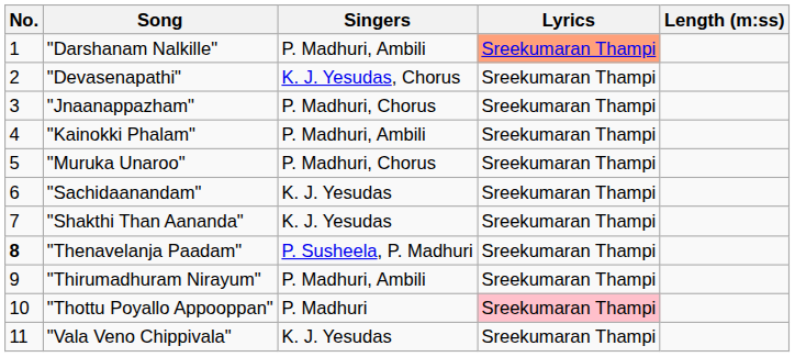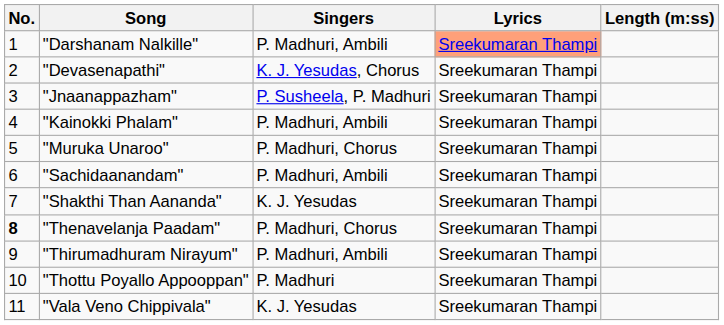 <table class="wikitable" style="font-size:95%;">
 <tr>
 <th>No.</th>
 <th>Song</th>
 <th>Singers</th>
 <th>Lyrics</th>
 <th>Length (m:ss)</th>
 </tr>
 <tr>
 <td>1</td>
 <td>"Darshanam Nalkille"</td>
 <td>P. Madhuri, Ambili</td>
 <td style="background: lightsalmon;"><a href='#'>Sreekumaran Thampi</a></td>
 <td></td>
 </tr>
 <tr>
 <td>2</td>
 <td>"Devasenapathi"</td>
 <td><a href='#'>K. J. Yesudas</a>, Chorus</td>
 <td>Sreekumaran Thampi</td>
 <td></td>
 </tr>
 <tr>
 <td>3</td>
 <td>"Jnaanappazham"</td>
-<td>P. Madhuri, Chorus</td>
+<td><a href='#'>P. Susheela</a>, P. Madhuri</td>
 <td>Sreekumaran Thampi</td>
 <td></td>
 </tr>
 <tr>
 <td>4</td>
 <td>"Kainokki Phalam"</td>
 <td>P. Madhuri, Ambili</td>
 <td>Sreekumaran Thampi</td>
 <td></td>
 </tr>
 <tr>
 <td>5</td>
 <td>"Muruka Unaroo"</td>
 <td>P. Madhuri, Chorus</td>
 <td>Sreekumaran Thampi</td>
 <td></td>
 </tr>
 <tr>
 <td>6</td>
 <td>"Sachidaanandam"</td>
-<td>K. J. Yesudas</td>
+<td>P. Madhuri, Ambili</td>
 <td>Sreekumaran Thampi</td>
 <td></td>
 </tr>
 <tr>
 <td>7</td>
 <td>"Shakthi Than Aananda"</td>
 <td>K. J. Yesudas</td>
 <td>Sreekumaran Thampi</td>
 <td></td>
 </tr>
 <tr>
 <td><strong>8</strong></td>
 <td>"Thenavelanja Paadam"</td>
-<td><a href='#'>P. Susheela</a>, P. Madhuri</td>
+<td>P. Madhuri, Chorus</td>
 <td>Sreekumaran Thampi</td>
 <td></td>
 </tr>
 <tr>
 <td>9</td>
 <td>"Thirumadhuram Nirayum"</td>
 <td>P. Madhuri, Ambili</td>
 <td>Sreekumaran Thampi</td>
 <td></td>
 </tr>
 <tr>
 <td>10</td>
 <td>"Thottu Poyallo Appooppan"</td>
 <td>P. Madhuri</td>
-<td style="background: pink;">Sreekumaran Thampi</td>
+<td>Sreekumaran Thampi</td>
 <td></td>
 </tr>
 <tr>
 <td>11</td>
 <td>"Vala Veno Chippivala"</td>
 <td>K. J. Yesudas</td>
 <td>Sreekumaran Thampi</td>
 <td></td>
 </tr>
 </table>
